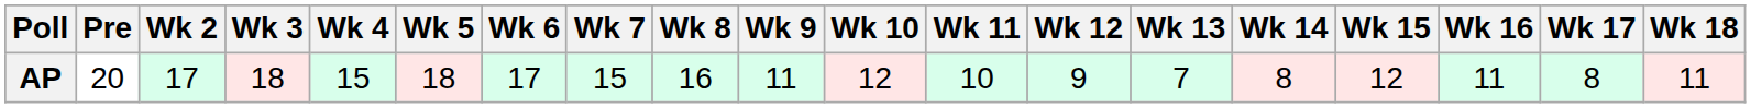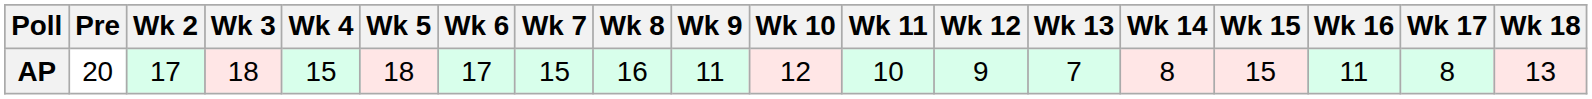 <table class="wikitable" style="white-space:nowrap;text-align:center;">
 <tr>
 <th>Poll</th>
 <th>Pre</th>
 <th>Wk 2</th>
 <th>Wk 3</th>
 <th>Wk 4</th>
 <th>Wk 5</th>
 <th>Wk 6</th>
 <th>Wk 7</th>
 <th>Wk 8</th>
 <th>Wk 9</th>
 <th>Wk 10</th>
 <th>Wk 11</th>
 <th>Wk 12</th>
 <th>Wk 13</th>
 <th>Wk 14</th>
 <th>Wk 15</th>
 <th>Wk 16</th>
 <th>Wk 17</th>
 <th>Wk 18</th>
 </tr>
 <tr>
 <th>AP</th>
 <td style="background:#FFF;">20</td>
 <td style="background:#D8FFEB;">17</td>
 <td style="background:#FFE6E6;">18</td>
 <td style="background:#D8FFEB;">15</td>
 <td style="background:#FFE6E6;">18</td>
 <td style="background:#D8FFEB;">17</td>
 <td style="background:#D8FFEB;">15</td>
 <td style="background:#D8FFEB;">16</td>
 <td style="background:#D8FFEB;">11</td>
 <td style="background:#FFE6E6;">12</td>
 <td style="background:#D8FFEB;">10</td>
 <td style="background:#D8FFEB;">9</td>
 <td style="background:#D8FFEB;">7</td>
 <td style="background:#FFE6E6;">8</td>
-<td style="background:#FFE6E6;">12</td>
+<td style="background:#FFE6E6;">15</td>
 <td style="background:#D8FFEB;">11</td>
 <td style="background:#D8FFEB;">8</td>
-<td style="background:#FFE6E6;">11</td>
+<td style="background:#FFE6E6;">13</td>
 </tr>
 </table>
